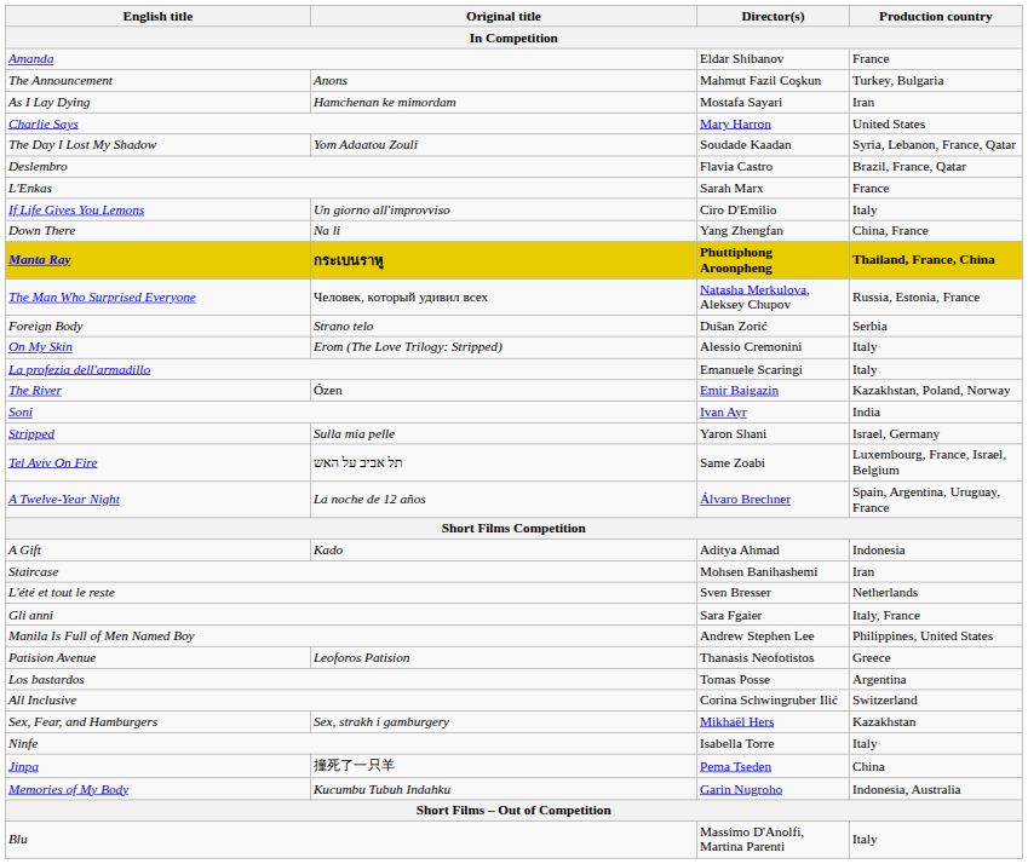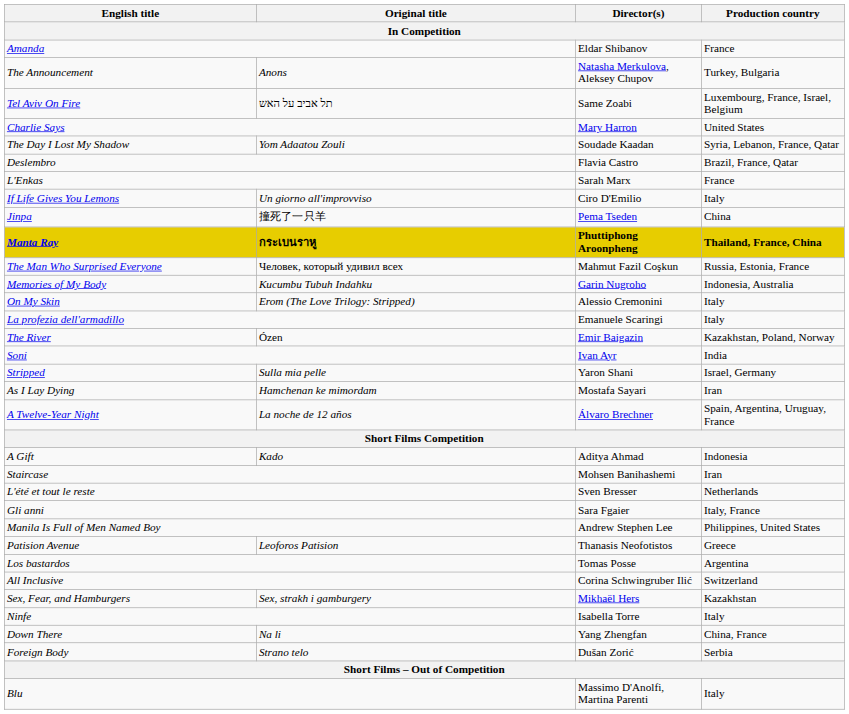 <table class="wikitable" style="width:95%; margin-bottom:2px">
 <tr>
 <th width="30%">English title</th>
 <th width="38%">Original title</th>
 <th width="15%">Director(s)</th>
 <th width="17%">Production country</th>
 </tr>
 <tr>
 <th colspan="4">In Competition</th>
 </tr>
 <tr>
 <td colspan="2"><em><a href='#'>Amanda</a></em></td>
 <td>Eldar Shibanov</td>
 <td>France</td>
 </tr>
 <tr>
 <td><em>The Announcement</em></td>
 <td><em>Anons</em></td>
-<td data-sort-value="Coşkun">Mahmut Fazil Coşkun</td>
+<td data-sort-value="Merkulova"><a href='#'>Natasha Merkulova</a>, Aleksey Chupov</td>
 <td>Turkey, Bulgaria</td>
 </tr>
 <tr>
-<td><em>As I Lay Dying</em></td>
-<td><em>Hamchenan ke mimordam</em></td>
-<td data-sort-value="Sayari">Mostafa Sayari</td>
-<td>Iran</td>
+<td><em><a href='#'>Tel Aviv On Fire</a></em></td>
+<td>תל אביב על האש</td>
+<td data-sort-value="Zoabi">Same Zoabi</td>
+<td>Luxembourg, France, Israel, Belgium</td>
 </tr>
 <tr>
 <td colspan="2"><em><a href='#'>Charlie Says</a></em></td>
 <td data-sort-value="Harron"><a href='#'>Mary Harron</a></td>
 <td>United States</td>
 </tr>
 <tr>
 <td><em>The Day I Lost My Shadow</em></td>
 <td><em>Yom Adaatou Zouli</em></td>
 <td data-sort-value="Kaadan">Soudade Kaadan</td>
 <td>Syria, Lebanon, France, Qatar</td>
 </tr>
 <tr>
 <td colspan="2"><em>Deslembro</em></td>
 <td data-sort-value="Castro">Flavia Castro</td>
 <td>Brazil, France, Qatar</td>
 </tr>
 <tr>
 <td colspan="2"><em>L'Enkas</em></td>
 <td data-sort-value="Marx">Sarah Marx</td>
 <td>France</td>
 </tr>
 <tr>
 <td><em><a href='#'>If Life Gives You Lemons</a></em></td>
 <td><em>Un giorno all'improvviso</em></td>
 <td data-sort-value="D'Emilio">Ciro D'Emilio</td>
 <td>Italy</td>
 </tr>
 <tr>
-<td><em>Down There</em></td>
-<td><em>Na li</em></td>
-<td>Yang Zhengfan</td>
-<td>China, France</td>
+<td><em><a href='#'>Jinpa</a></em></td>
+<td>撞死了一只羊</td>
+<td data-sort-value="Tseden"><a href='#'>Pema Tseden</a></td>
+<td>China</td>
 </tr>
 <tr style="background:#E7CD00;">
 <td><strong><em><a href='#'>Manta Ray</a></em></strong></td>
 <td><strong>กระเบนราหู</strong></td>
 <td data-sort-value="Aroonpheng"><strong>Phuttiphong Aroonpheng</strong></td>
 <td><strong>Thailand, France, China</strong></td>
 </tr>
 <tr>
 <td><em><a href='#'>The Man Who Surprised Everyone</a></em></td>
 <td>Человек, который удивил всех</td>
-<td data-sort-value="Merkulova"><a href='#'>Natasha Merkulova</a>, Aleksey Chupov</td>
+<td data-sort-value="Coşkun">Mahmut Fazil Coşkun</td>
 <td>Russia, Estonia, France</td>
 </tr>
 <tr>
-<td><em>Foreign Body</em></td>
-<td><em>Strano telo</em></td>
-<td>Dušan Zorić</td>
-<td>Serbia</td>
+<td><em><a href='#'>Memories of My Body</a></em></td>
+<td><em>Kucumbu Tubuh Indahku</em></td>
+<td data-sort-value="Nugroho"><a href='#'>Garin Nugroho</a></td>
+<td>Indonesia, Australia</td>
 </tr>
 <tr>
 <td><em><a href='#'>On My Skin</a></em></td>
 <td><em>Erom (The Love Trilogy: Stripped)</em></td>
 <td data-sort-value="Cremonini">Alessio Cremonini</td>
 <td>Italy</td>
 </tr>
 <tr>
 <td colspan=2><em><a href='#'>La profezia dell'armadillo</a></em></td>
 <td data-sort-value="Scaringi">Emanuele Scaringi</td>
 <td>Italy</td>
 </tr>
 <tr>
 <td><em><a href='#'>The River</a></em></td>
 <td>Ózen</td>
 <td data-sort-value="Baigazin"><a href='#'>Emir Baigazin</a></td>
 <td>Kazakhstan, Poland, Norway</td>
 </tr>
 <tr>
 <td colspan="2"><em><a href='#'>Soni</a></em></td>
 <td data-sort-value="Ayr"><a href='#'>Ivan Ayr</a></td>
 <td>India</td>
 </tr>
 <tr>
 <td><em><a href='#'>Stripped</a></em></td>
 <td><em>Sulla mia pelle</em></td>
 <td data-sort-value="Shani">Yaron Shani</td>
 <td>Israel, Germany</td>
 </tr>
 <tr>
-<td><em><a href='#'>Tel Aviv On Fire</a></em></td>
-<td>תל אביב על האש</td>
-<td data-sort-value="Zoabi">Same Zoabi</td>
-<td>Luxembourg, France, Israel, Belgium</td>
+<td><em>As I Lay Dying</em></td>
+<td><em>Hamchenan ke mimordam</em></td>
+<td data-sort-value="Sayari">Mostafa Sayari</td>
+<td>Iran</td>
 </tr>
 <tr>
 <td><em><a href='#'>A Twelve-Year Night</a></em></td>
 <td><em>La noche de 12 años</em></td>
 <td data-sort-value="Brechner"><a href='#'>Álvaro Brechner</a></td>
 <td>Spain, Argentina, Uruguay, France</td>
 </tr>
 <tr>
 <th colspan="4">Short Films Competition</th>
 </tr>
 <tr>
 <td><em>A Gift</em></td>
 <td><em>Kado</em></td>
 <td>Aditya Ahmad</td>
 <td>Indonesia</td>
 </tr>
 <tr>
 <td colspan="2"><em>Staircase</em></td>
 <td>Mohsen Banihashemi</td>
 <td>Iran</td>
 </tr>
 <tr>
 <td colspan="2"><em>L'été et tout le reste</em></td>
 <td>Sven Bresser</td>
 <td>Netherlands</td>
 </tr>
 <tr>
 <td colspan="2"><em>Gli anni</em></td>
 <td>Sara Fgaier</td>
 <td>Italy, France</td>
 </tr>
 <tr>
 <td colspan="2"><em>Manila Is Full of Men Named Boy</em></td>
 <td>Andrew Stephen Lee</td>
 <td>Philippines, United States</td>
 </tr>
 <tr>
 <td><em>Patision Avenue</em></td>
 <td><em>Leoforos Patision</em></td>
 <td>Thanasis Neofotistos</td>
 <td>Greece</td>
 </tr>
 <tr>
 <td colspan="2"><em>Los bastardos</em></td>
 <td>Tomas Posse</td>
 <td>Argentina</td>
 </tr>
 <tr>
 <td colspan="2"><em>All Inclusive</em></td>
 <td>Corina Schwingruber Ilić</td>
 <td>Switzerland</td>
 </tr>
 <tr>
 <td><em>Sex, Fear, and Hamburgers</em></td>
 <td><em>Sex, strakh i gamburgery</em></td>
 <td data-sort-value="Hers"><a href='#'>Mikhaël Hers</a></td>
 <td>Kazakhstan</td>
 </tr>
 <tr>
 <td colspan="2"><em>Ninfe</em></td>
 <td>Isabella Torre</td>
 <td>Italy</td>
 </tr>
 <tr>
-<td><em><a href='#'>Jinpa</a></em></td>
-<td>撞死了一只羊</td>
-<td data-sort-value="Tseden"><a href='#'>Pema Tseden</a></td>
-<td>China</td>
+<td><em>Down There</em></td>
+<td><em>Na li</em></td>
+<td>Yang Zhengfan</td>
+<td>China, France</td>
 </tr>
 <tr>
-<td><em><a href='#'>Memories of My Body</a></em></td>
-<td><em>Kucumbu Tubuh Indahku</em></td>
-<td data-sort-value="Nugroho"><a href='#'>Garin Nugroho</a></td>
-<td>Indonesia, Australia</td>
+<td><em>Foreign Body</em></td>
+<td><em>Strano telo</em></td>
+<td>Dušan Zorić</td>
+<td>Serbia</td>
 </tr>
 <tr>
 <th colspan="4">Short Films – Out of Competition</th>
 </tr>
 <tr>
 <td colspan="2"><em>Blu</em></td>
 <td>Massimo D'Anolfi, Martina Parenti</td>
 <td>Italy</td>
 </tr>
 </table>
